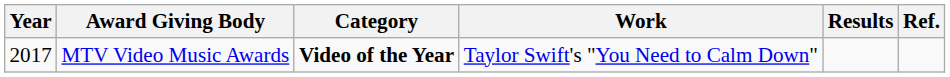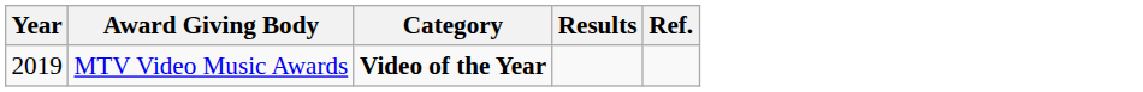 <table class="wikitable sortable" >
 <tr>
 <th>Year</th>
 <th>Award Giving Body</th>
 <th>Category</th>
-<th>Work</th>
 <th>Results</th>
 <th>Ref.</th>
 </tr>
 <tr>
-<td rowspan="1" style="text-align:center">2017</td>
+<td rowspan="1" style="text-align:center">2019</td>
 <td style="text-align:center"><a href='#'>MTV Video Music Awards</a></td>
 <td style="text-align:center"><strong>Video of the Year</strong></td>
-<td style="text-align:center"><a href='#'>Taylor Swift</a>'s "<a href='#'>You Need to Calm Down</a>"</td>
 <td></td>
 <td style="text-align:center"></td>
 </tr>
 </table>
